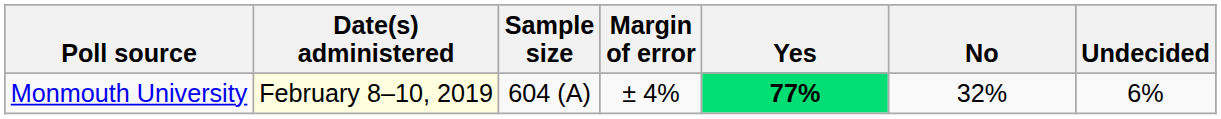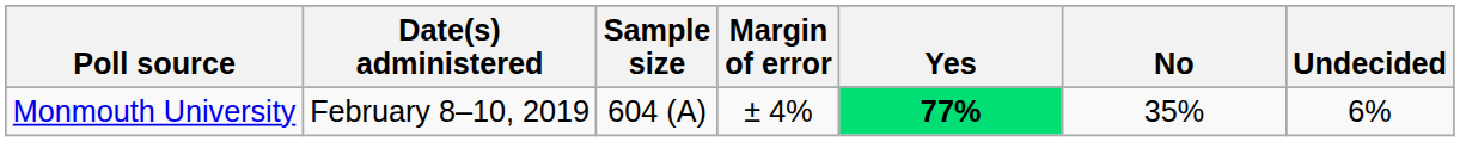 <table class="wikitable" style="font-size:90%;text-align:center;">
 <tr valign=bottom>
 <th>Poll source</th>
 <th>Date(s)<br>administered</th>
 <th>Sample<br>size</th>
 <th>Margin<br>of error</th>
 <th style="width:100px;">Yes</th>
 <th style="width:100px;">No</th>
 <th>Undecided</th>
 </tr>
 <tr>
 <td style="text-align:left;"><a href='#'>Monmouth University</a></td>
-<td style="background: lightyellow;">February 8–10, 2019</td>
+<td>February 8–10, 2019</td>
 <td>604 (A)</td>
 <td>± 4%</td>
 <td style="background: rgb(1,223,116);"><strong>77%</strong></td>
-<td>32%</td>
+<td>35%</td>
 <td>6%</td>
 </tr>
 </table>
